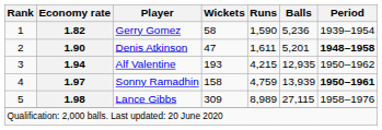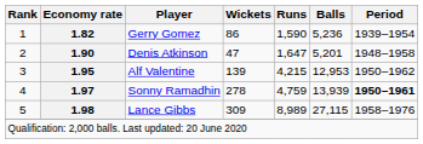 <table class="wikitable plainrowheaders sortable">
 <tr>
 <th scope=col>Rank</th>
 <th scope=col>Economy rate</th>
 <th scope=col>Player</th>
 <th scope=col>Wickets</th>
 <th scope=col>Runs</th>
 <th scope=col>Balls</th>
 <th scope=col>Period</th>
 </tr>
 <tr>
 <td align=center>1</td>
 <th>1.82</th>
 <td><a href='#'>Gerry Gomez</a></td>
-<td>58</td>
+<td>86</td>
 <td>1,590</td>
 <td>5,236</td>
 <td>1939–1954</td>
 </tr>
 <tr>
 <td align=center>2</td>
 <th>1.90</th>
 <td><a href='#'>Denis Atkinson</a></td>
 <td>47</td>
-<td>1,611</td>
+<td>1,647</td>
 <td>5,201</td>
-<td><strong>1948–1958</strong></td>
+<td>1948–1958</td>
 </tr>
 <tr>
 <td align=center>3</td>
-<th>1.94</th>
+<th>1.95</th>
 <td><a href='#'>Alf Valentine</a></td>
-<td>193</td>
+<td>139</td>
 <td>4,215</td>
-<td>12,935</td>
+<td>12,953</td>
 <td>1950–1962</td>
 </tr>
 <tr>
 <td align=center>4</td>
 <th>1.97</th>
 <td><a href='#'>Sonny Ramadhin</a></td>
-<td>158</td>
+<td>278</td>
 <td>4,759</td>
 <td>13,939</td>
 <td><strong>1950–1961</strong></td>
 </tr>
 <tr>
 <td align=center>5</td>
 <th>1.98</th>
 <td><a href='#'>Lance Gibbs</a></td>
 <td>309</td>
 <td>8,989</td>
 <td>27,115</td>
 <td>1958–1976</td>
 </tr>
 <tr>
 </tr>
 <tr class=sortbottom>
 <td colspan=7><small>Qualification: 2,000 balls. Last updated: 20 June 2020</small></td>
 </tr>
 </table>
